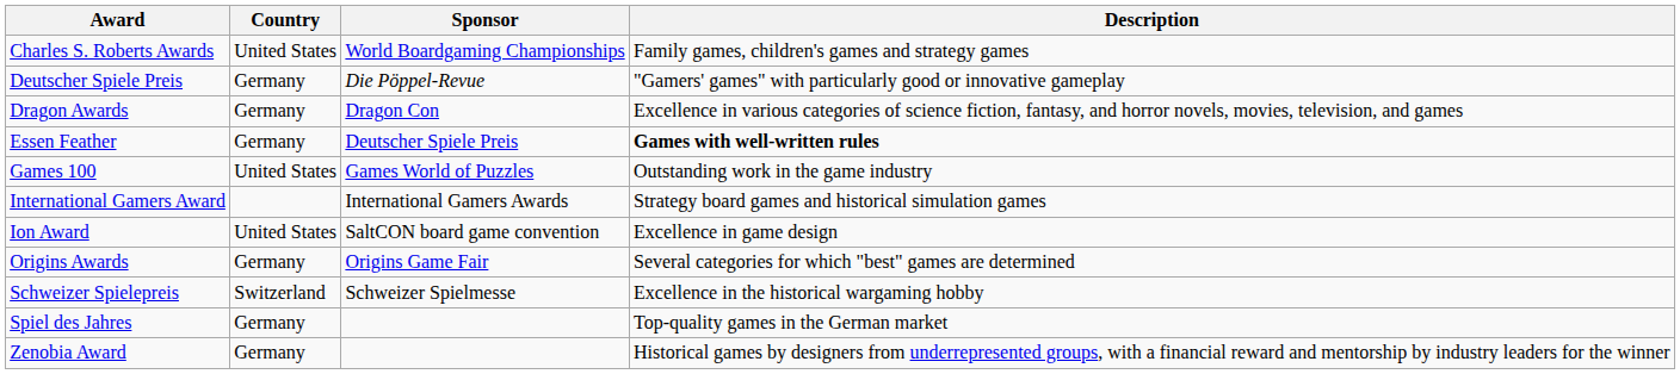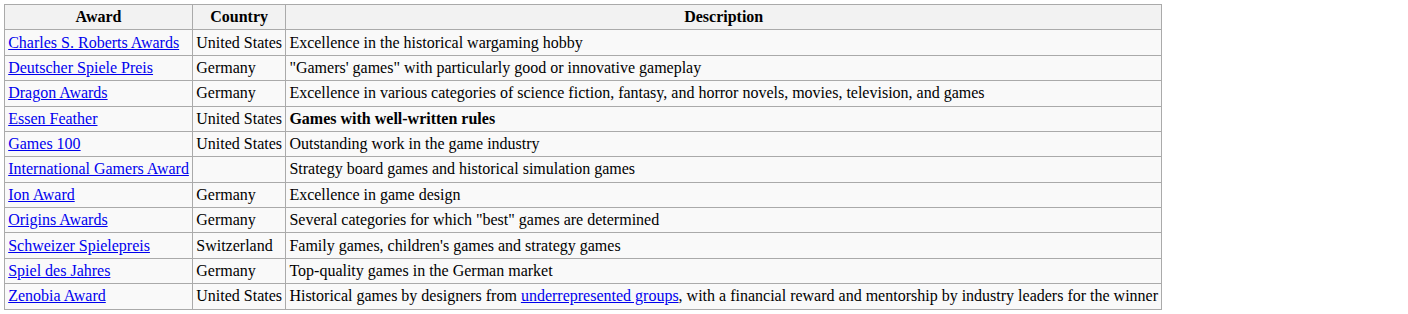 <table class="wikitable sortable">
 <tr>
 <th>Award</th>
 <th>Country</th>
-<th>Sponsor</th>
 <th>Description</th>
 </tr>
 <tr>
 <td><a href='#'>Charles S. Roberts Awards</a></td>
 <td>United States</td>
-<td><a href='#'>World Boardgaming Championships</a></td>
-<td>Family games, children's games and strategy games</td>
+<td>Excellence in the historical wargaming hobby</td>
 </tr>
 <tr>
 <td><a href='#'>Deutscher Spiele Preis</a></td>
 <td>Germany</td>
-<td><em>Die Pöppel-Revue</em></td>
 <td>"Gamers' games" with particularly good or innovative gameplay</td>
 </tr>
 <tr>
 <td><a href='#'>Dragon Awards</a></td>
 <td>Germany</td>
-<td><a href='#'>Dragon Con</a></td>
 <td>Excellence in various categories of science fiction, fantasy, and horror novels, movies, television, and games</td>
 </tr>
 <tr>
 <td><a href='#'>Essen Feather</a></td>
-<td>Germany</td>
-<td><a href='#'>Deutscher Spiele Preis</a></td>
+<td>United States</td>
 <td><strong>Games with well-written rules</strong></td>
 </tr>
 <tr>
 <td><a href='#'>Games 100</a></td>
 <td>United States</td>
-<td><a href='#'>Games World of Puzzles</a></td>
 <td>Outstanding work in the game industry</td>
 </tr>
 <tr>
 <td><a href='#'>International Gamers Award</a></td>
 <td></td>
-<td>International Gamers Awards</td>
 <td>Strategy board games and historical simulation games</td>
 </tr>
 <tr>
 <td><a href='#'>Ion Award</a></td>
-<td>United States</td>
-<td>SaltCON board game convention</td>
+<td>Germany</td>
 <td>Excellence in game design</td>
 </tr>
 <tr>
 <td><a href='#'>Origins Awards</a></td>
 <td>Germany</td>
-<td><a href='#'>Origins Game Fair</a></td>
 <td>Several categories for which "best" games are determined</td>
 </tr>
 <tr>
 <td><a href='#'>Schweizer Spielepreis</a></td>
 <td>Switzerland</td>
-<td>Schweizer Spielmesse</td>
-<td>Excellence in the historical wargaming hobby</td>
+<td>Family games, children's games and strategy games</td>
 </tr>
 <tr>
 <td><a href='#'>Spiel des Jahres</a></td>
 <td>Germany</td>
-<td></td>
 <td>Top-quality games in the German market</td>
 </tr>
 <tr>
 <td><a href='#'>Zenobia Award</a></td>
-<td>Germany</td>
-<td></td>
+<td>United States</td>
 <td>Historical games by designers from <a href='#'>underrepresented groups</a>, with a financial reward and mentorship by industry leaders for the winner</td>
 </tr>
 </table>
